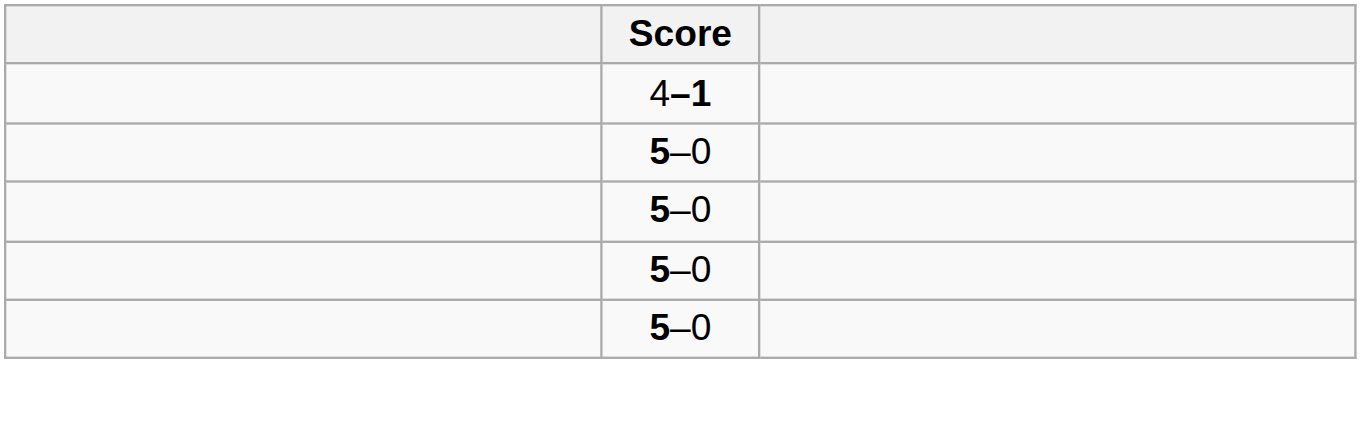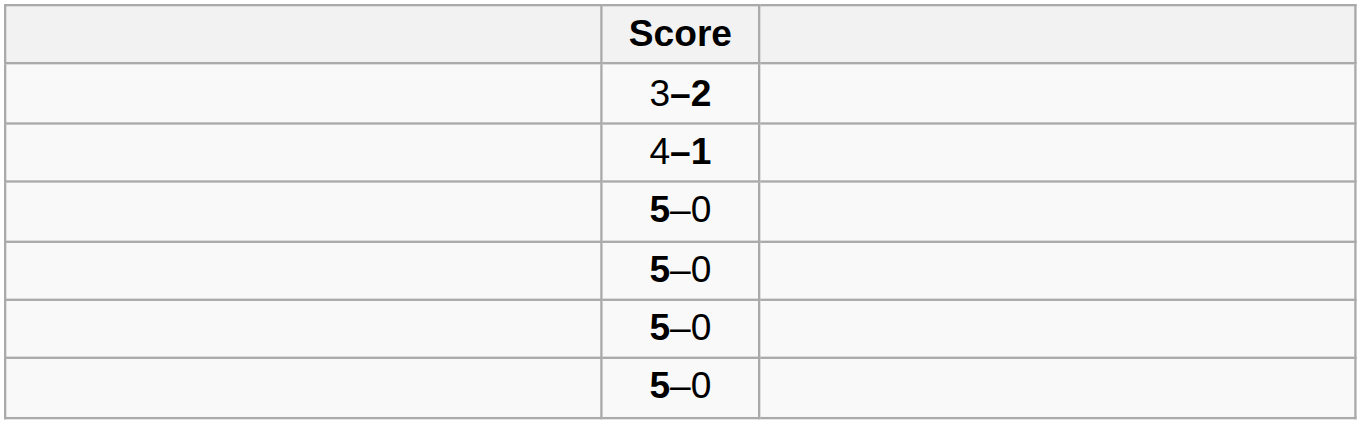 <table class="wikitable" style="text-align: center;">
 <tr>
 <th width=250></th>
 <th width=60>Score</th>
 <th width=250></th>
+</tr>
+<tr>
+<td align=left><strong></td>
+<td></strong>3<strong>–2</td>
+<td align=left></td>
 </tr>
 <tr>
 <td align=left></strong><strong></td>
 <td></strong>4<strong>–1</td>
 <td align=left></td>
 </tr>
 <tr>
 <td align=left></strong></td>
 <td><strong>5</strong>–0</td>
 <td align=left></td>
 </tr>
 <tr>
 <td align=left><strong></strong></td>
 <td><strong>5</strong>–0</td>
 <td align=left></td>
 </tr>
 <tr>
 <td align=left><strong></strong></td>
 <td><strong>5</strong>–0</td>
 <td align=left></td>
 </tr>
 <tr>
 <td align=left><strong></strong></td>
 <td><strong>5</strong>–0</td>
 <td align=left></td>
 </tr>
 </table>
